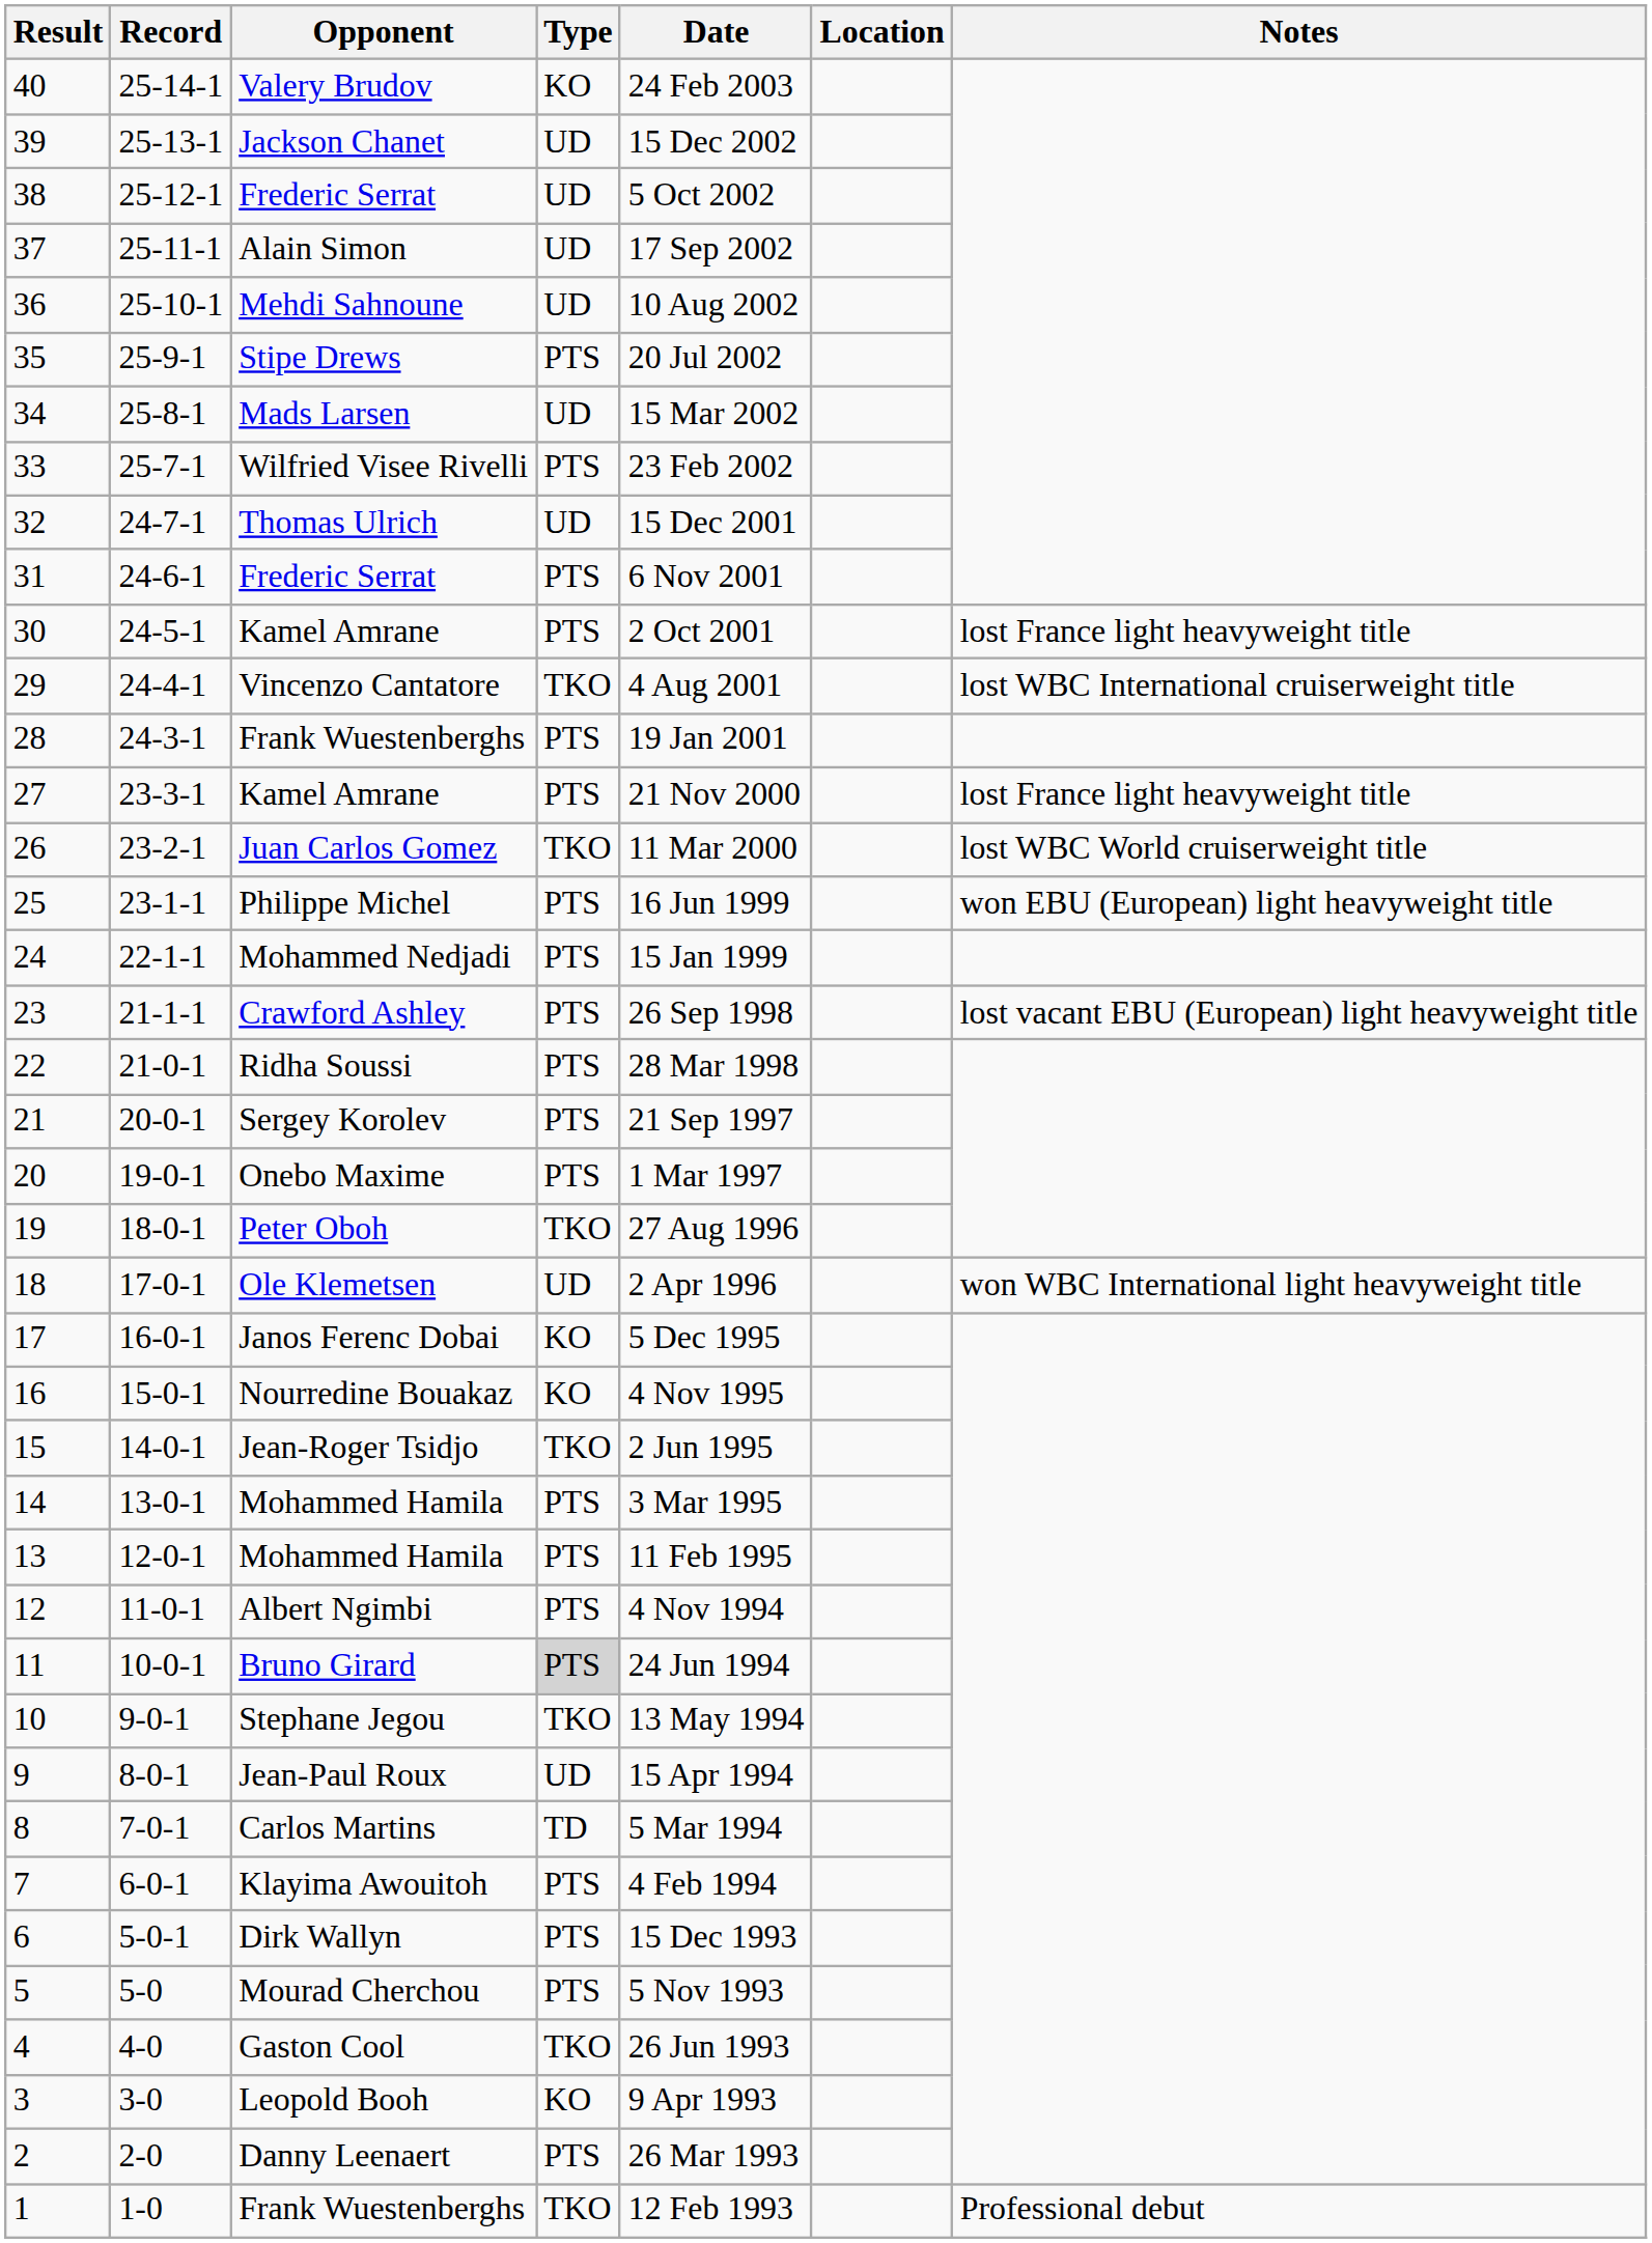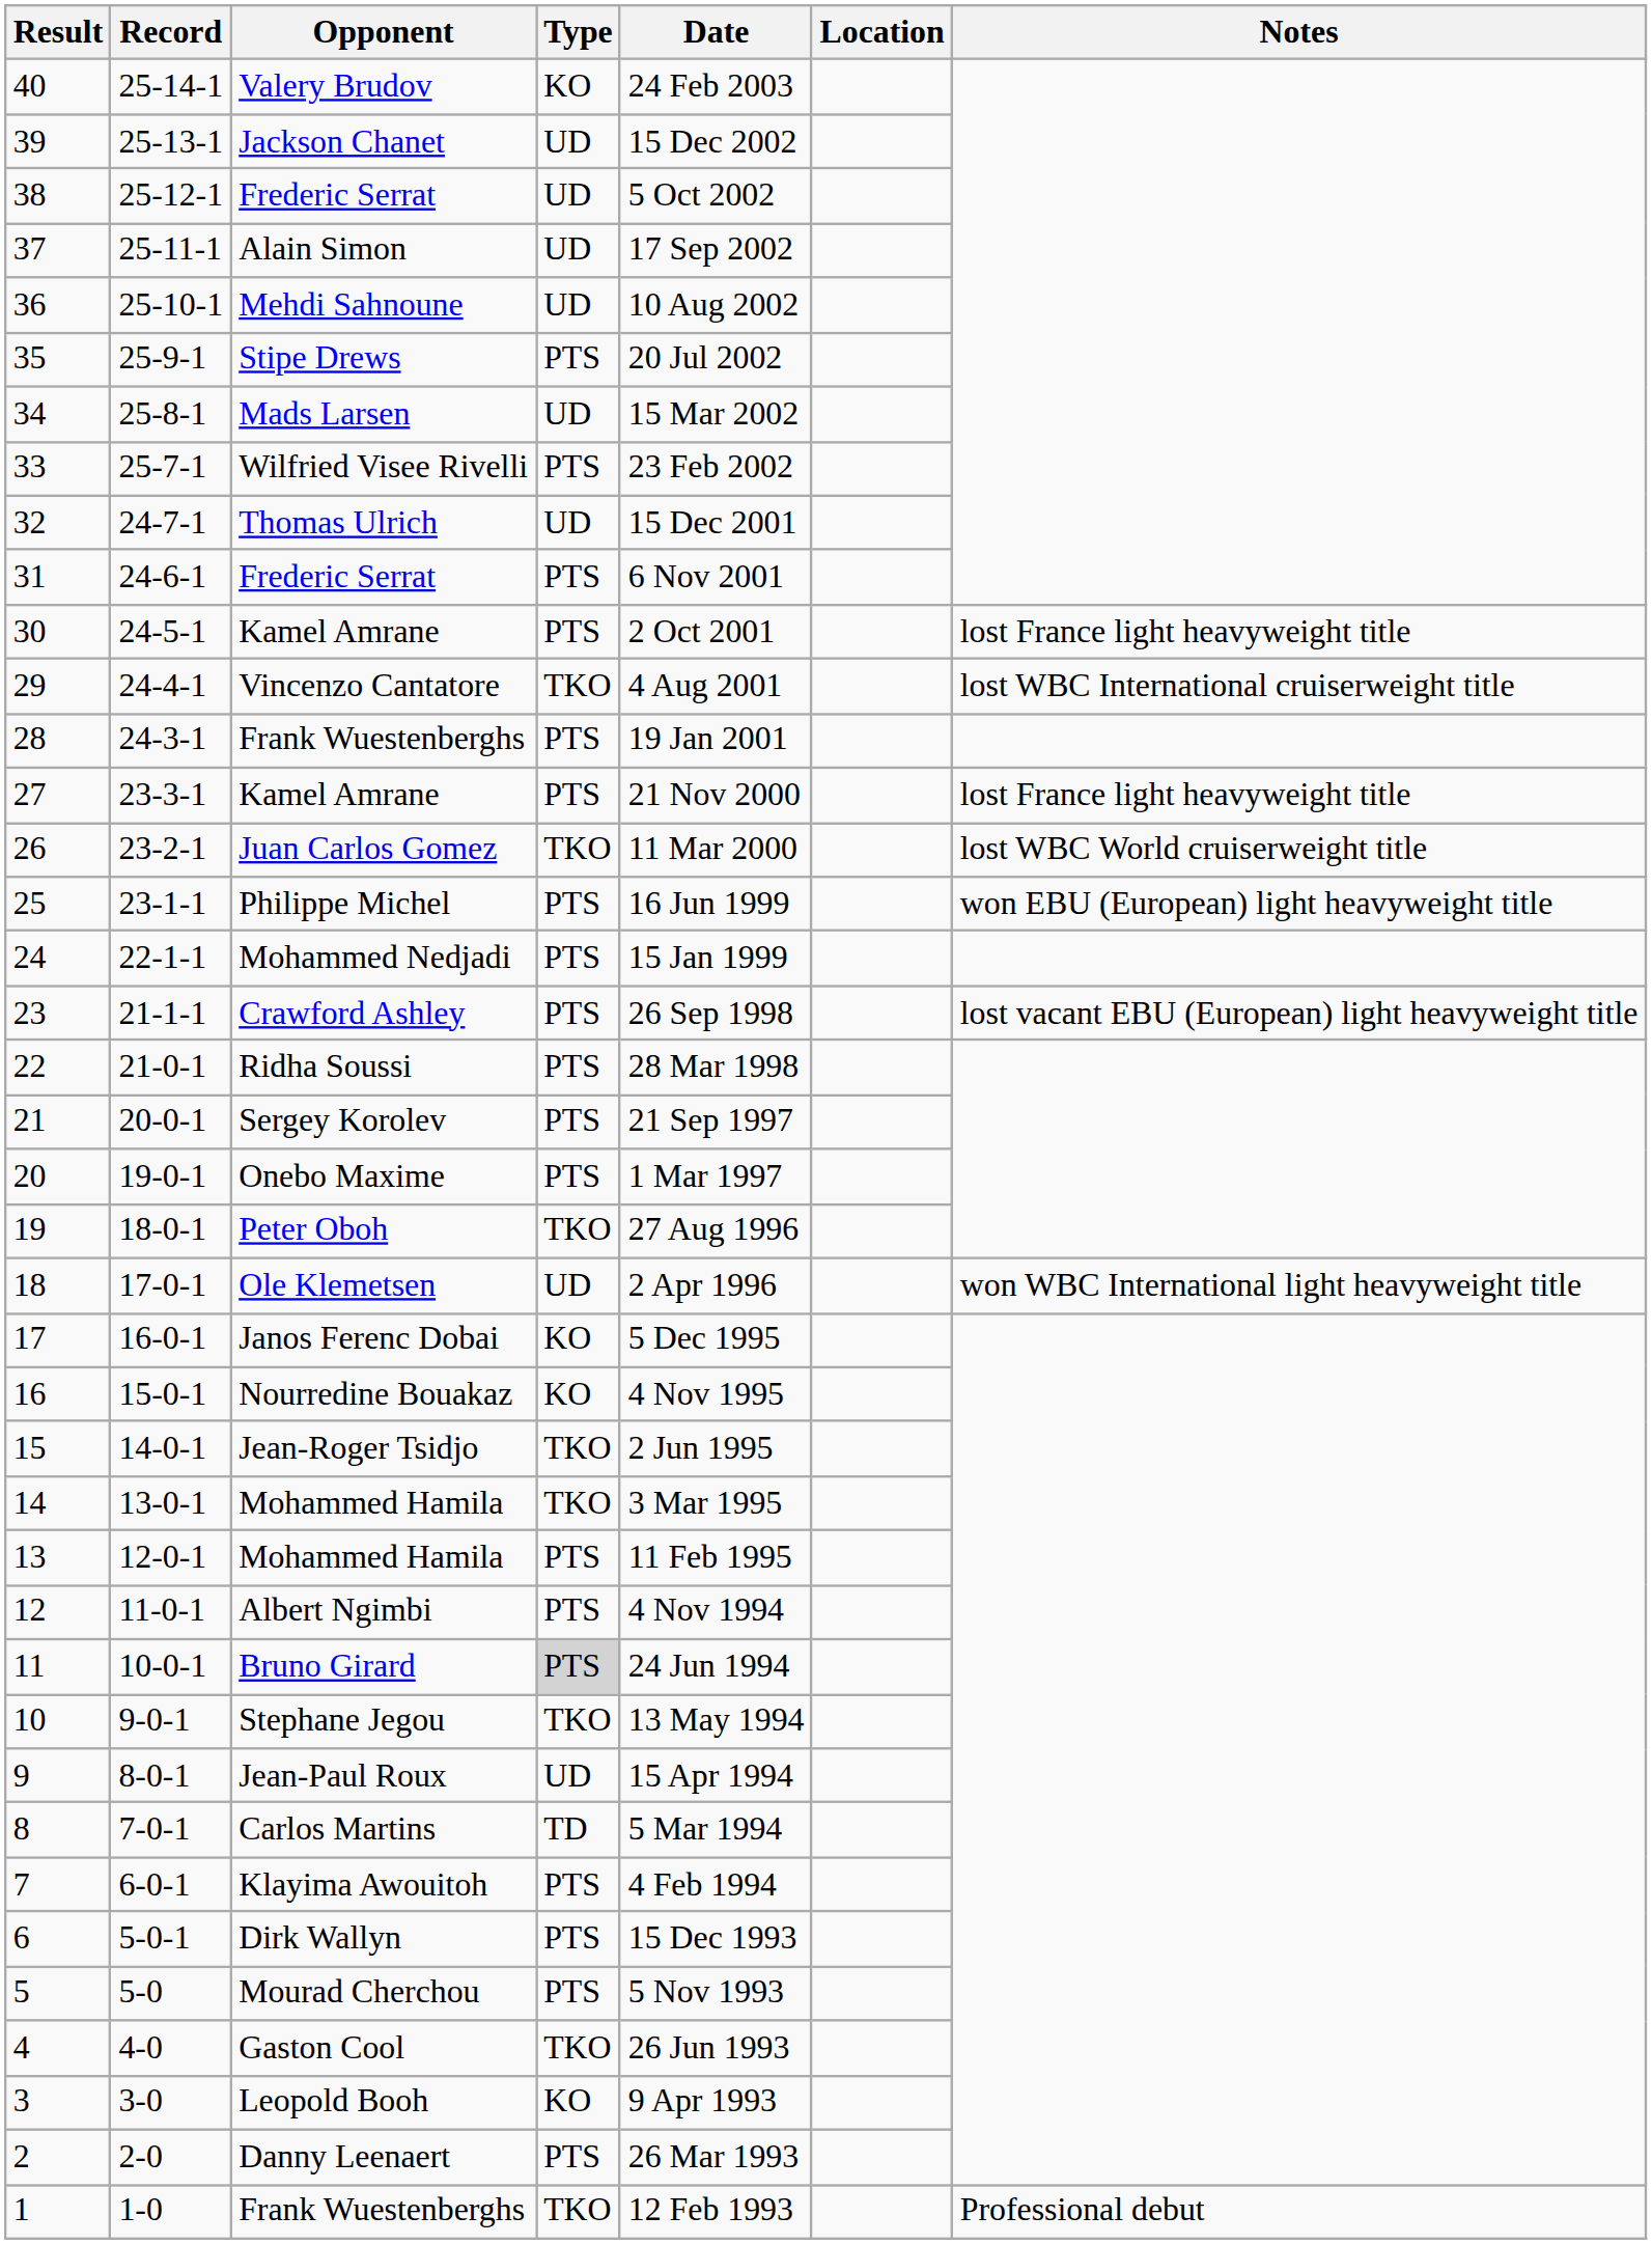 <table class="wikitable sortable" style="font-size: 85%;">
 <tr>
 <th>Result</th>
 <th class="unsortable">Record</th>
 <th>Opponent</th>
 <th>Type</th>
 <th>Date</th>
 <th>Location</th>
 <th>Notes</th>
 </tr>
 <tr>
 <td>40</td>
 <td>25-14-1</td>
 <td style="text-align:left;"> <a href='#'>Valery Brudov</a></td>
 <td>KO</td>
 <td>24 Feb 2003</td>
 <td style="text-align:left;"> </td>
 </tr>
 <tr>
 <td>39</td>
 <td>25-13-1</td>
 <td style="text-align:left;"> <a href='#'>Jackson Chanet</a></td>
 <td>UD</td>
 <td>15 Dec 2002</td>
 <td style="text-align:left;"> </td>
 </tr>
 <tr>
 <td>38</td>
 <td>25-12-1</td>
 <td style="text-align:left;"> <a href='#'>Frederic Serrat</a></td>
 <td>UD</td>
 <td>5 Oct 2002</td>
 <td style="text-align:left;"> </td>
 </tr>
 <tr>
 <td>37</td>
 <td>25-11-1</td>
 <td style="text-align:left;"> Alain Simon</td>
 <td>UD</td>
 <td>17 Sep 2002</td>
 <td style="text-align:left;"> </td>
 </tr>
 <tr>
 <td>36</td>
 <td>25-10-1</td>
 <td style="text-align:left;"> <a href='#'>Mehdi Sahnoune</a></td>
 <td>UD</td>
 <td>10 Aug 2002</td>
 <td style="text-align:left;"> </td>
 </tr>
 <tr>
 <td>35</td>
 <td>25-9-1</td>
 <td style="text-align:left;"> <a href='#'>Stipe Drews</a></td>
 <td>PTS</td>
 <td>20 Jul 2002</td>
 <td style="text-align:left;"> </td>
 </tr>
 <tr>
 <td>34</td>
 <td>25-8-1</td>
 <td style="text-align:left;"> <a href='#'>Mads Larsen</a></td>
 <td>UD</td>
 <td>15 Mar 2002</td>
 <td style="text-align:left;"> </td>
 </tr>
 <tr>
 <td>33</td>
 <td>25-7-1</td>
 <td style="text-align:left;"> Wilfried Visee Rivelli</td>
 <td>PTS</td>
 <td>23 Feb 2002</td>
 <td style="text-align:left;"> </td>
 </tr>
 <tr>
 <td>32</td>
 <td>24-7-1</td>
 <td style="text-align:left;"> <a href='#'>Thomas Ulrich</a></td>
 <td>UD</td>
 <td>15 Dec 2001</td>
 <td style="text-align:left;"> </td>
 </tr>
 <tr>
 <td>31</td>
 <td>24-6-1</td>
 <td style="text-align:left;"> <a href='#'>Frederic Serrat</a></td>
 <td>PTS</td>
 <td>6 Nov 2001</td>
 <td style="text-align:left;"> </td>
 </tr>
 <tr>
 <td>30</td>
 <td>24-5-1</td>
 <td style="text-align:left;"> Kamel Amrane</td>
 <td>PTS</td>
 <td>2 Oct 2001</td>
 <td style="text-align:left;"> </td>
 <td>lost France light heavyweight title</td>
 </tr>
 <tr>
 <td>29</td>
 <td>24-4-1</td>
 <td style="text-align:left;"> Vincenzo Cantatore</td>
 <td>TKO</td>
 <td>4 Aug 2001</td>
 <td style="text-align:left;"> </td>
 <td>lost WBC International cruiserweight title</td>
 </tr>
 <tr>
 <td>28</td>
 <td>24-3-1</td>
 <td style="text-align:left;"> Frank Wuestenberghs</td>
 <td>PTS</td>
 <td>19 Jan 2001</td>
 <td style="text-align:left;"> </td>
 </tr>
 <tr>
 <td>27</td>
 <td>23-3-1</td>
 <td style="text-align:left;"> Kamel Amrane</td>
 <td>PTS</td>
 <td>21 Nov 2000</td>
 <td style="text-align:left;"> </td>
 <td>lost France light heavyweight title</td>
 </tr>
 <tr>
 <td>26</td>
 <td>23-2-1</td>
 <td style="text-align:left;"> <a href='#'>Juan Carlos Gomez</a></td>
 <td>TKO</td>
 <td>11 Mar 2000</td>
 <td style="text-align:left;"> </td>
 <td>lost WBC World cruiserweight title</td>
 </tr>
 <tr>
 <td>25</td>
 <td>23-1-1</td>
 <td style="text-align:left;"> Philippe Michel</td>
 <td>PTS</td>
 <td>16 Jun 1999</td>
 <td style="text-align:left;"> </td>
 <td>won EBU (European) light heavyweight title</td>
 </tr>
 <tr>
 <td>24</td>
 <td>22-1-1</td>
 <td style="text-align:left;"> Mohammed Nedjadi</td>
 <td>PTS</td>
 <td>15 Jan 1999</td>
 <td style="text-align:left;"> </td>
 </tr>
 <tr>
 <td>23</td>
 <td>21-1-1</td>
 <td style="text-align:left;"> <a href='#'>Crawford Ashley</a></td>
 <td>PTS</td>
 <td>26 Sep 1998</td>
 <td style="text-align:left;"> </td>
 <td>lost vacant EBU (European) light heavyweight title</td>
 </tr>
 <tr>
 <td>22</td>
 <td>21-0-1</td>
 <td style="text-align:left;"> Ridha Soussi</td>
 <td>PTS</td>
 <td>28 Mar 1998</td>
 <td style="text-align:left;"> </td>
 </tr>
 <tr>
 <td>21</td>
 <td>20-0-1</td>
 <td style="text-align:left;"> Sergey Korolev</td>
 <td>PTS</td>
 <td>21 Sep 1997</td>
 <td style="text-align:left;"> </td>
 </tr>
 <tr>
 <td>20</td>
 <td>19-0-1</td>
 <td style="text-align:left;"> Onebo Maxime</td>
 <td>PTS</td>
 <td>1 Mar 1997</td>
 <td style="text-align:left;"> </td>
 </tr>
 <tr>
 <td>19</td>
 <td>18-0-1</td>
 <td style="text-align:left;"> <a href='#'>Peter Oboh</a></td>
 <td>TKO</td>
 <td>27 Aug 1996</td>
 <td style="text-align:left;"> </td>
 </tr>
 <tr>
 <td>18</td>
 <td>17-0-1</td>
 <td style="text-align:left;"> <a href='#'>Ole Klemetsen</a></td>
 <td>UD</td>
 <td>2 Apr 1996</td>
 <td style="text-align:left;"> </td>
 <td>won WBC International light heavyweight title</td>
 </tr>
 <tr>
 <td>17</td>
 <td>16-0-1</td>
 <td style="text-align:left;"> Janos Ferenc Dobai</td>
 <td>KO</td>
 <td>5 Dec 1995</td>
 <td style="text-align:left;"> </td>
 </tr>
 <tr>
 <td>16</td>
 <td>15-0-1</td>
 <td style="text-align:left;"> Nourredine Bouakaz</td>
 <td>KO</td>
 <td>4 Nov 1995</td>
 <td style="text-align:left;"> </td>
 </tr>
 <tr>
 <td>15</td>
 <td>14-0-1</td>
 <td style="text-align:left;"> Jean-Roger Tsidjo</td>
 <td>TKO</td>
 <td>2 Jun 1995</td>
 <td style="text-align:left;"> </td>
 </tr>
 <tr>
 <td>14</td>
 <td>13-0-1</td>
 <td style="text-align:left;"> Mohammed Hamila</td>
-<td>PTS</td>
+<td>TKO</td>
 <td>3 Mar 1995</td>
 <td style="text-align:left;"> </td>
 </tr>
 <tr>
 <td>13</td>
 <td>12-0-1</td>
 <td style="text-align:left;"> Mohammed Hamila</td>
 <td>PTS</td>
 <td>11 Feb 1995</td>
 <td style="text-align:left;"> </td>
 </tr>
 <tr>
 <td>12</td>
 <td>11-0-1</td>
 <td style="text-align:left;"> Albert Ngimbi</td>
 <td>PTS</td>
 <td>4 Nov 1994</td>
 <td style="text-align:left;"> </td>
 </tr>
 <tr>
 <td>11</td>
 <td>10-0-1</td>
 <td style="text-align:left;"> <a href='#'>Bruno Girard</a></td>
 <td style="background: lightgrey;">PTS</td>
 <td>24 Jun 1994</td>
 <td style="text-align:left;"> </td>
 </tr>
 <tr>
 <td>10</td>
 <td>9-0-1</td>
 <td style="text-align:left;"> Stephane Jegou</td>
 <td>TKO</td>
 <td>13 May 1994</td>
 <td style="text-align:left;"> </td>
 </tr>
 <tr>
 <td>9</td>
 <td>8-0-1</td>
 <td style="text-align:left;"> Jean-Paul Roux</td>
 <td>UD</td>
 <td>15 Apr 1994</td>
 <td style="text-align:left;"> </td>
 </tr>
 <tr>
 <td>8</td>
 <td>7-0-1</td>
 <td style="text-align:left;"> Carlos Martins</td>
 <td>TD</td>
 <td>5 Mar 1994</td>
 <td style="text-align:left;"> </td>
 </tr>
 <tr>
 <td>7</td>
 <td>6-0-1</td>
 <td style="text-align:left;"> Klayima Awouitoh</td>
 <td>PTS</td>
 <td>4 Feb 1994</td>
 <td style="text-align:left;"> </td>
 </tr>
 <tr>
 <td>6</td>
 <td>5-0-1</td>
 <td style="text-align:left;"> Dirk Wallyn</td>
 <td>PTS</td>
 <td>15 Dec 1993</td>
 <td style="text-align:left;"> </td>
 </tr>
 <tr>
 <td>5</td>
 <td>5-0</td>
 <td style="text-align:left;"> Mourad Cherchou</td>
 <td>PTS</td>
 <td>5 Nov 1993</td>
 <td style="text-align:left;"> </td>
 </tr>
 <tr>
 <td>4</td>
 <td>4-0</td>
 <td style="text-align:left;"> Gaston Cool</td>
 <td>TKO</td>
 <td>26 Jun 1993</td>
 <td style="text-align:left;"> </td>
 </tr>
 <tr>
 <td>3</td>
 <td>3-0</td>
 <td style="text-align:left;"> Leopold Booh</td>
 <td>KO</td>
 <td>9 Apr 1993</td>
 <td style="text-align:left;"> </td>
 </tr>
 <tr>
 <td>2</td>
 <td>2-0</td>
 <td style="text-align:left;"> Danny Leenaert</td>
 <td>PTS</td>
 <td>26 Mar 1993</td>
 <td style="text-align:left;"> </td>
 </tr>
 <tr>
 <td>1</td>
 <td>1-0</td>
 <td style="text-align:left;"> Frank Wuestenberghs</td>
 <td>TKO</td>
 <td>12 Feb 1993</td>
 <td style="text-align:left;"> </td>
 <td>Professional debut</td>
 </tr>
 <tr>
 </tr>
 </table>
